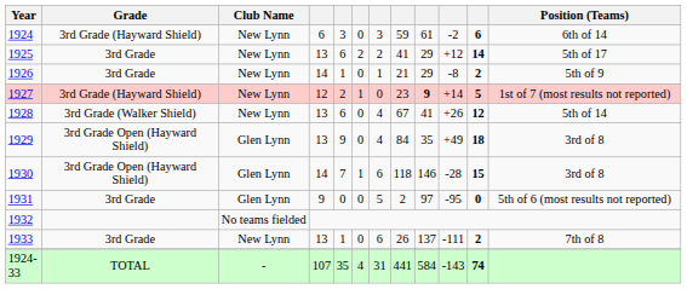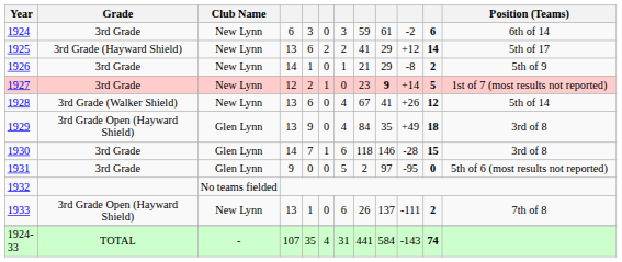 <table class="wikitable" style="text-align:center;">
 <tr>
 <th width=40>Year</th>
 <th width=220>Grade</th>
 <th width=110>Club Name</th>
 <th width="15"></th>
 <th width="15"></th>
 <th width="15"></th>
 <th width="20"></th>
 <th width="20"></th>
 <th width="20"></th>
 <th width="20"></th>
 <th width="20"></th>
 <th width=240>Position (Teams)</th>
 </tr>
 <tr>
 <td style="text-align:left;"><a href='#'>1924</a></td>
-<td>3rd Grade (Hayward Shield)</td>
+<td>3rd Grade</td>
 <td>New Lynn</td>
 <td>6</td>
 <td>3</td>
 <td>0</td>
 <td>3</td>
 <td>59</td>
 <td>61</td>
 <td>-2</td>
 <td><strong>6</strong></td>
 <td>6th of 14</td>
 </tr>
 <tr>
 <td style="text-align:left;"><a href='#'>1925</a></td>
-<td>3rd Grade</td>
+<td>3rd Grade (Hayward Shield)</td>
 <td>New Lynn</td>
 <td>13</td>
 <td>6</td>
 <td>2</td>
 <td>2</td>
 <td>41</td>
 <td>29</td>
 <td>+12</td>
 <td><strong>14</strong></td>
 <td>5th of 17</td>
 </tr>
 <tr>
 <td style="text-align:left;"><a href='#'>1926</a></td>
 <td>3rd Grade</td>
 <td>New Lynn</td>
 <td>14</td>
 <td>1</td>
 <td>0</td>
 <td>1</td>
 <td>21</td>
 <td>29</td>
 <td>-8</td>
 <td><strong>2</strong></td>
 <td>5th of 9</td>
 </tr>
 <tr style="background: #FFCCCC;">
 <td style="text-align:left;"><a href='#'>1927</a></td>
-<td>3rd Grade (Hayward Shield)</td>
+<td>3rd Grade</td>
 <td>New Lynn</td>
 <td>12</td>
 <td>2</td>
 <td>1</td>
 <td>0</td>
 <td>23</td>
 <td><strong>9</strong></td>
 <td>+14</td>
 <td><strong>5</strong></td>
 <td>1st of 7 (most results not reported)</td>
 </tr>
 <tr>
 <td style="text-align:left;"><a href='#'>1928</a></td>
 <td>3rd Grade (Walker Shield)</td>
 <td>New Lynn</td>
 <td>13</td>
 <td>6</td>
 <td>0</td>
 <td>4</td>
 <td>67</td>
 <td>41</td>
 <td>+26</td>
 <td><strong>12</strong></td>
 <td>5th of 14</td>
 </tr>
 <tr>
 <td style="text-align:left;"><a href='#'>1929</a></td>
 <td>3rd Grade Open (Hayward Shield)</td>
 <td>Glen Lynn</td>
 <td>13</td>
 <td>9</td>
 <td>0</td>
 <td>4</td>
 <td>84</td>
 <td>35</td>
 <td>+49</td>
 <td><strong>18</strong></td>
 <td>3rd of 8</td>
 </tr>
 <tr>
 <td style="text-align:left;"><a href='#'>1930</a></td>
-<td>3rd Grade Open (Hayward Shield)</td>
+<td>3rd Grade</td>
 <td>Glen Lynn</td>
 <td>14</td>
 <td>7</td>
 <td>1</td>
 <td>6</td>
 <td>118</td>
 <td>146</td>
 <td>-28</td>
 <td><strong>15</strong></td>
 <td>3rd of 8</td>
 </tr>
 <tr>
 <td style="text-align:left;"><a href='#'>1931</a></td>
 <td>3rd Grade</td>
 <td>Glen Lynn</td>
 <td>9</td>
 <td>0</td>
 <td>0</td>
 <td>5</td>
 <td>2</td>
 <td>97</td>
 <td>-95</td>
 <td><strong>0</strong></td>
 <td>5th of 6 (most results not reported)</td>
 </tr>
 <tr>
 <td style="text-align:left;"><a href='#'>1932</a></td>
 <td></td>
 <td>No teams fielded</td>
 </tr>
 <tr>
 <td style="text-align:left;"><a href='#'>1933</a></td>
-<td>3rd Grade</td>
+<td>3rd Grade Open (Hayward Shield)</td>
 <td>New Lynn</td>
 <td>13</td>
 <td>1</td>
 <td>0</td>
 <td>6</td>
 <td>26</td>
 <td>137</td>
 <td>-111</td>
 <td><strong>2</strong></td>
 <td>7th of 8</td>
 </tr>
 <tr>
 </tr>
 <tr style="background: #ccffcc;">
 <td style="text-align:left;">1924-33</td>
 <td>TOTAL</td>
 <td>-</td>
 <td>107</td>
 <td>35</td>
 <td>4</td>
 <td>31</td>
 <td>441</td>
 <td>584</td>
 <td>-143</td>
 <td><strong>74</strong></td>
 <td></td>
 </tr>
 </table>
